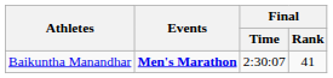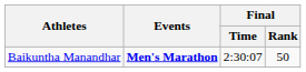 <table class=wikitable style=font-size:90%>
 <tr>
 <th rowspan=2>Athletes</th>
 <th rowspan=2>Events</th>
 <th colspan=2>Final</th>
 </tr>
 <tr>
 <th>Time</th>
 <th>Rank</th>
 </tr>
 <tr>
 <td><a href='#'>Baikuntha Manandhar</a></td>
 <td><strong><a href='#'>Men's Marathon</a></strong></td>
 <td align=center>2:30:07</td>
-<td align=center>41</td>
+<td align=center>50</td>
 </tr>
 </table>
